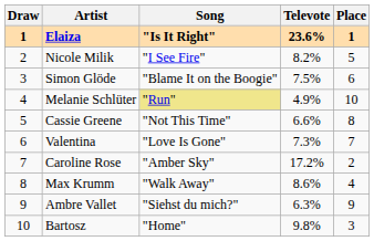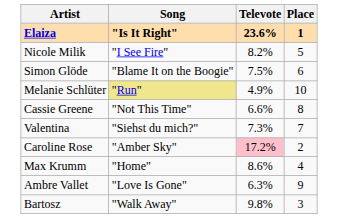 <table class="wikitable collapsible" style="text-align:center; margin: 1em auto 1em auto">
 <tr>
-<th>Draw</th>
 <th>Artist</th>
 <th>Song </th>
 <th>Televote</th>
 <th>Place</th>
 </tr>
 <tr style="font-weight:bold; background:navajowhite;">
-<td>1</td>
 <td align="left"><a href='#'>Elaiza</a></td>
 <td align="left">"Is It Right"</td>
 <td>23.6%</td>
 <td>1</td>
 </tr>
 <tr>
-<td>2</td>
 <td align="left">Nicole Milik</td>
 <td align="left">"<a href='#'>I See Fire</a>" </td>
 <td>8.2%</td>
 <td>5</td>
 </tr>
 <tr>
-<td>3</td>
 <td align="left">Simon Glöde</td>
 <td align="left">"Blame It on the Boogie"</td>
 <td>7.5%</td>
 <td>6</td>
 </tr>
 <tr>
-<td>4</td>
 <td align="left">Melanie Schlüter</td>
 <td align="left" style="background: khaki;">"<a href='#'>Run</a>" </td>
 <td>4.9%</td>
 <td>10</td>
 </tr>
 <tr>
-<td>5</td>
 <td align="left">Cassie Greene</td>
 <td align="left">"Not This Time"</td>
 <td>6.6%</td>
 <td>8</td>
 </tr>
 <tr>
-<td>6</td>
 <td align="left">Valentina</td>
-<td align="left">"Love Is Gone"</td>
+<td align="left">"Siehst du mich?"</td>
 <td>7.3%</td>
 <td>7</td>
 </tr>
 <tr>
-<td>7</td>
 <td align="left">Caroline Rose</td>
 <td align="left">"Amber Sky"</td>
-<td>17.2%</td>
+<td style="background: pink;">17.2%</td>
 <td>2</td>
 </tr>
 <tr>
-<td>8</td>
 <td align="left">Max Krumm</td>
-<td align="left">"Walk Away"</td>
+<td align="left">"Home"</td>
 <td>8.6%</td>
 <td>4</td>
 </tr>
 <tr>
-<td>9</td>
 <td align="left">Ambre Vallet</td>
-<td align="left">"Siehst du mich?"</td>
+<td align="left">"Love Is Gone"</td>
 <td>6.3%</td>
 <td>9</td>
 </tr>
 <tr>
-<td>10</td>
 <td align="left">Bartosz</td>
-<td align="left">"Home"</td>
+<td align="left">"Walk Away"</td>
 <td>9.8%</td>
 <td>3</td>
 </tr>
 </table>
